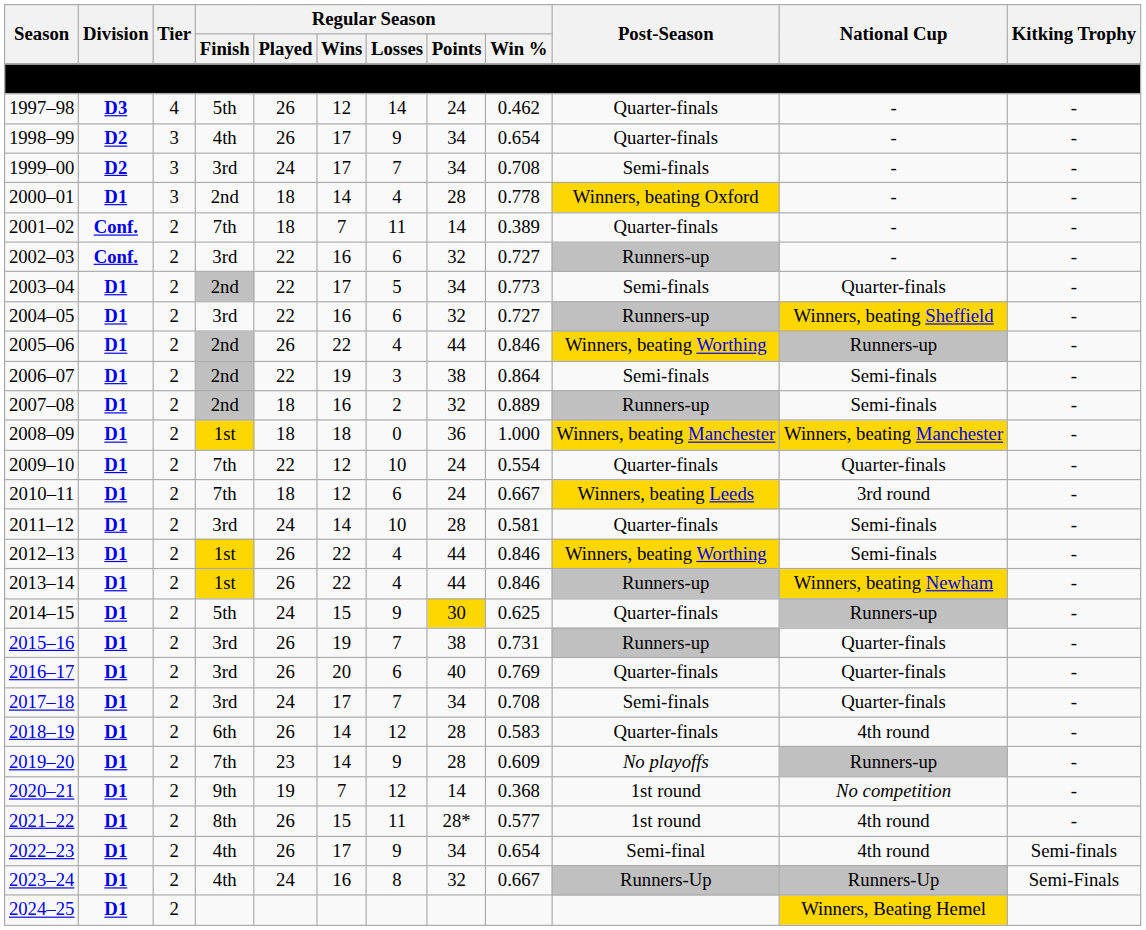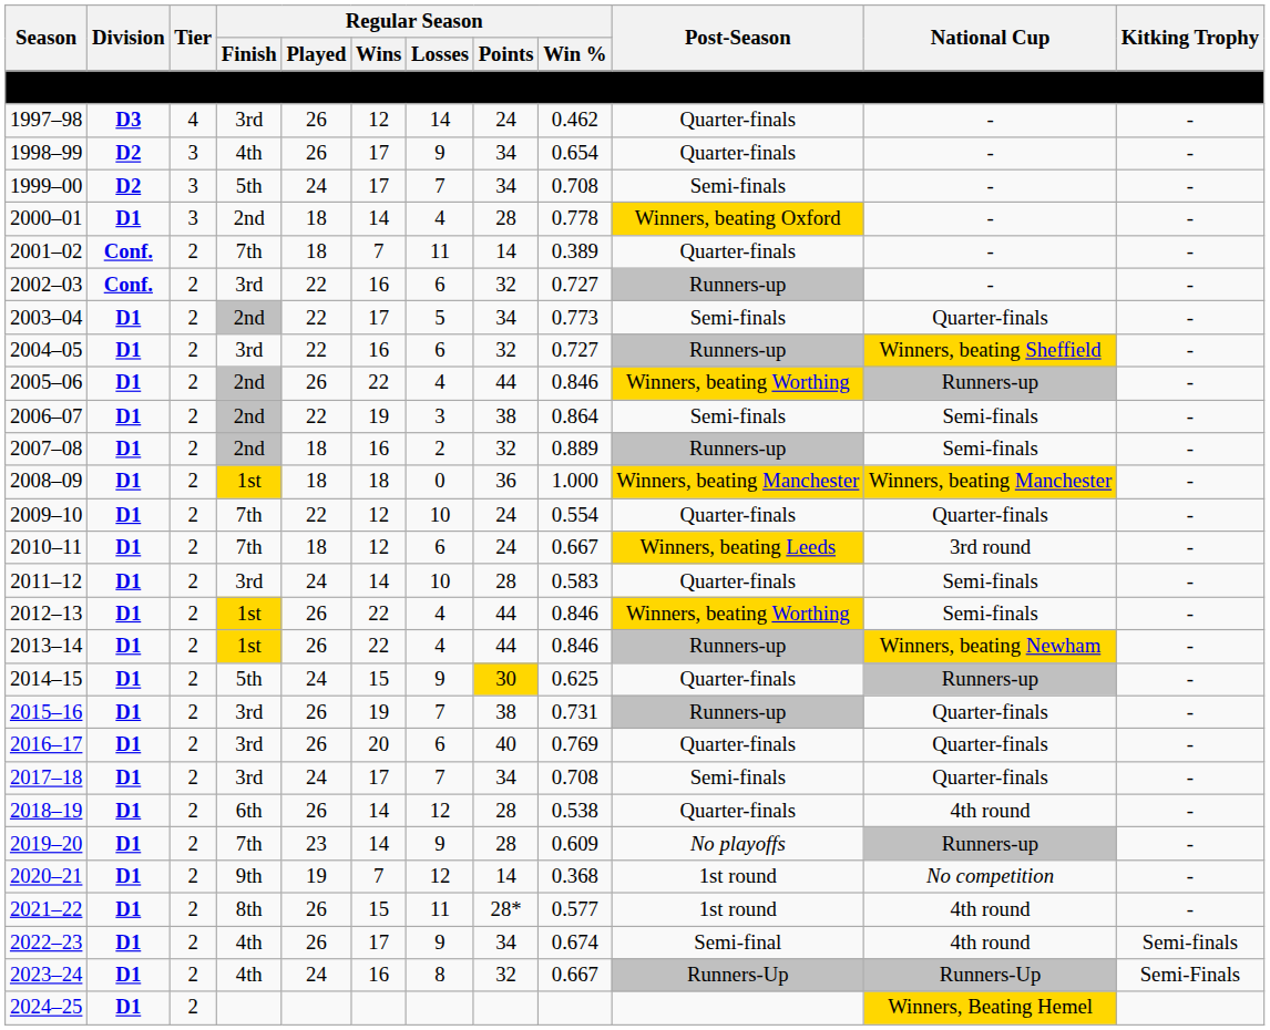 <table class="wikitable" style="font-size:100%;">
 <tr bgcolor="#efefef">
 <th rowspan="2">Season</th>
 <th rowspan="2">Division</th>
 <th rowspan="2">Tier</th>
 <th colspan="6">Regular Season</th>
 <th rowspan="2">Post-Season</th>
 <th rowspan="2">National Cup</th>
 <th rowspan="2">Kitking Trophy</th>
 </tr>
 <tr>
 <th>Finish</th>
 <th>Played</th>
 <th>Wins</th>
 <th>Losses</th>
 <th>Points</th>
 <th>Win %</th>
 </tr>
 <tr>
 <td colspan="13" align=center bgcolor="black"><span><strong>Reading Rockets</strong></span></td>
 </tr>
 <tr>
 <td style="text-align:center;">1997–98</td>
 <td style="text-align:center;"><strong><a href='#'>D3</a></strong></td>
 <td style="text-align:center;">4</td>
-<td style="text-align:center;">5th</td>
+<td style="text-align:center;">3rd</td>
 <td style="text-align:center;">26</td>
 <td style="text-align:center;">12</td>
 <td style="text-align:center;">14</td>
 <td style="text-align:center;">24</td>
 <td style="text-align:center;">0.462</td>
 <td style="text-align:center;">Quarter-finals</td>
 <td style="text-align:center;">-</td>
 <td style="text-align:center;">-</td>
 </tr>
 <tr>
 <td style="text-align:center;">1998–99</td>
 <td style="text-align:center;"><strong><a href='#'>D2</a></strong></td>
 <td style="text-align:center;">3</td>
 <td style="text-align:center;">4th</td>
 <td style="text-align:center;">26</td>
 <td style="text-align:center;">17</td>
 <td style="text-align:center;">9</td>
 <td style="text-align:center;">34</td>
 <td style="text-align:center;">0.654</td>
 <td style="text-align:center;">Quarter-finals</td>
 <td style="text-align:center;">-</td>
 <td style="text-align:center;">-</td>
 </tr>
 <tr>
 <td style="text-align:center;">1999–00</td>
 <td style="text-align:center;"><strong><a href='#'>D2</a></strong></td>
 <td style="text-align:center;">3</td>
-<td style="text-align:center;">3rd</td>
+<td style="text-align:center;">5th</td>
 <td style="text-align:center;">24</td>
 <td style="text-align:center;">17</td>
 <td style="text-align:center;">7</td>
 <td style="text-align:center;">34</td>
 <td style="text-align:center;">0.708</td>
 <td style="text-align:center;">Semi-finals</td>
 <td style="text-align:center;">-</td>
 <td style="text-align:center;">-</td>
 </tr>
 <tr>
 <td style="text-align:center;">2000–01</td>
 <td style="text-align:center;"><strong><a href='#'>D1</a></strong></td>
 <td style="text-align:center;">3</td>
 <td style="text-align:center;">2nd</td>
 <td style="text-align:center;">18</td>
 <td style="text-align:center;">14</td>
 <td style="text-align:center;">4</td>
 <td style="text-align:center;">28</td>
 <td style="text-align:center;">0.778</td>
 <td style="text-align:center;"bgcolor=gold>Winners, beating Oxford</td>
 <td style="text-align:center;">-</td>
 <td style="text-align:center;">-</td>
 </tr>
 <tr>
 <td style="text-align:center;">2001–02</td>
 <td style="text-align:center;"><strong><a href='#'>Conf.</a></strong></td>
 <td style="text-align:center;">2</td>
 <td style="text-align:center;">7th</td>
 <td style="text-align:center;">18</td>
 <td style="text-align:center;">7</td>
 <td style="text-align:center;">11</td>
 <td style="text-align:center;">14</td>
 <td style="text-align:center;">0.389</td>
 <td style="text-align:center;">Quarter-finals</td>
 <td style="text-align:center;">-</td>
 <td style="text-align:center;">-</td>
 </tr>
 <tr>
 <td style="text-align:center;">2002–03</td>
 <td style="text-align:center;"><strong><a href='#'>Conf.</a></strong></td>
 <td style="text-align:center;">2</td>
 <td style="text-align:center;">3rd</td>
 <td style="text-align:center;">22</td>
 <td style="text-align:center;">16</td>
 <td style="text-align:center;">6</td>
 <td style="text-align:center;">32</td>
 <td style="text-align:center;">0.727</td>
 <td style="text-align:center;"bgcolor=silver>Runners-up</td>
 <td style="text-align:center;">-</td>
 <td style="text-align:center;">-</td>
 </tr>
 <tr>
 <td style="text-align:center;">2003–04</td>
 <td style="text-align:center;"><strong><a href='#'>D1</a></strong></td>
 <td style="text-align:center;">2</td>
 <td style="text-align:center;"bgcolor=silver>2nd</td>
 <td style="text-align:center;">22</td>
 <td style="text-align:center;">17</td>
 <td style="text-align:center;">5</td>
 <td style="text-align:center;">34</td>
 <td style="text-align:center;">0.773</td>
 <td style="text-align:center;">Semi-finals</td>
 <td style="text-align:center;">Quarter-finals</td>
 <td style="text-align:center;">-</td>
 </tr>
 <tr>
 <td style="text-align:center;">2004–05</td>
 <td style="text-align:center;"><strong><a href='#'>D1</a></strong></td>
 <td style="text-align:center;">2</td>
 <td style="text-align:center;">3rd</td>
 <td style="text-align:center;">22</td>
 <td style="text-align:center;">16</td>
 <td style="text-align:center;">6</td>
 <td style="text-align:center;">32</td>
 <td style="text-align:center;">0.727</td>
 <td style="text-align:center;"bgcolor=silver>Runners-up</td>
 <td style="text-align:center;"bgcolor=gold>Winners, beating <a href='#'>Sheffield</a></td>
 <td style="text-align:center;">-</td>
 </tr>
 <tr>
 <td style="text-align:center;">2005–06</td>
 <td style="text-align:center;"><strong><a href='#'>D1</a></strong></td>
 <td style="text-align:center;">2</td>
 <td style="text-align:center;"bgcolor=silver>2nd</td>
 <td style="text-align:center;">26</td>
 <td style="text-align:center;">22</td>
 <td style="text-align:center;">4</td>
 <td style="text-align:center;">44</td>
 <td style="text-align:center;">0.846</td>
 <td style="text-align:center;"bgcolor=gold>Winners, beating <a href='#'>Worthing</a></td>
 <td style="text-align:center;"bgcolor=silver>Runners-up</td>
 <td style="text-align:center;">-</td>
 </tr>
 <tr>
 <td style="text-align:center;">2006–07</td>
 <td style="text-align:center;"><strong><a href='#'>D1</a></strong></td>
 <td style="text-align:center;">2</td>
 <td style="text-align:center;"bgcolor=silver>2nd</td>
 <td style="text-align:center;">22</td>
 <td style="text-align:center;">19</td>
 <td style="text-align:center;">3</td>
 <td style="text-align:center;">38</td>
 <td style="text-align:center;">0.864</td>
 <td style="text-align:center;">Semi-finals</td>
 <td style="text-align:center;">Semi-finals</td>
 <td style="text-align:center;">-</td>
 </tr>
 <tr>
 <td style="text-align:center;">2007–08</td>
 <td style="text-align:center;"><strong><a href='#'>D1</a></strong></td>
 <td style="text-align:center;">2</td>
 <td style="text-align:center;"bgcolor=silver>2nd</td>
 <td style="text-align:center;">18</td>
 <td style="text-align:center;">16</td>
 <td style="text-align:center;">2</td>
 <td style="text-align:center;">32</td>
 <td style="text-align:center;">0.889</td>
 <td style="text-align:center;"bgcolor=silver>Runners-up</td>
 <td style="text-align:center;">Semi-finals</td>
 <td style="text-align:center;">-</td>
 </tr>
 <tr>
 <td style="text-align:center;">2008–09</td>
 <td style="text-align:center;"><strong><a href='#'>D1</a></strong></td>
 <td style="text-align:center;">2</td>
 <td style="text-align:center;"bgcolor=gold>1st</td>
 <td style="text-align:center;">18</td>
 <td style="text-align:center;">18</td>
 <td style="text-align:center;">0</td>
 <td style="text-align:center;">36</td>
 <td style="text-align:center;">1.000</td>
 <td style="text-align:center;"bgcolor=gold>Winners, beating <a href='#'>Manchester</a></td>
 <td style="text-align:center;"bgcolor=gold>Winners, beating <a href='#'>Manchester</a></td>
 <td style="text-align:center;">-</td>
 </tr>
 <tr>
 <td style="text-align:center;">2009–10</td>
 <td style="text-align:center;"><strong><a href='#'>D1</a></strong></td>
 <td style="text-align:center;">2</td>
 <td style="text-align:center;">7th</td>
 <td style="text-align:center;">22</td>
 <td style="text-align:center;">12</td>
 <td style="text-align:center;">10</td>
 <td style="text-align:center;">24</td>
 <td style="text-align:center;">0.554</td>
 <td style="text-align:center;">Quarter-finals</td>
 <td style="text-align:center;">Quarter-finals</td>
 <td style="text-align:center;">-</td>
 </tr>
 <tr>
 <td style="text-align:center;">2010–11</td>
 <td style="text-align:center;"><strong><a href='#'>D1</a></strong></td>
 <td style="text-align:center;">2</td>
 <td style="text-align:center;">7th</td>
 <td style="text-align:center;">18</td>
 <td style="text-align:center;">12</td>
 <td style="text-align:center;">6</td>
 <td style="text-align:center;">24</td>
 <td style="text-align:center;">0.667</td>
 <td style="text-align:center;"bgcolor=gold>Winners, beating <a href='#'>Leeds</a></td>
 <td style="text-align:center;">3rd round</td>
 <td style="text-align:center;">-</td>
 </tr>
 <tr>
 <td style="text-align:center;">2011–12</td>
 <td style="text-align:center;"><strong><a href='#'>D1</a></strong></td>
 <td style="text-align:center;">2</td>
 <td style="text-align:center;">3rd</td>
 <td style="text-align:center;">24</td>
 <td style="text-align:center;">14</td>
 <td style="text-align:center;">10</td>
 <td style="text-align:center;">28</td>
-<td style="text-align:center;">0.581</td>
+<td style="text-align:center;">0.583</td>
 <td style="text-align:center;">Quarter-finals</td>
 <td style="text-align:center;">Semi-finals</td>
 <td style="text-align:center;">-</td>
 </tr>
 <tr>
 <td style="text-align:center;">2012–13</td>
 <td style="text-align:center;"><strong><a href='#'>D1</a></strong></td>
 <td style="text-align:center;">2</td>
 <td style="text-align:center;"bgcolor=gold>1st</td>
 <td style="text-align:center;">26</td>
 <td style="text-align:center;">22</td>
 <td style="text-align:center;">4</td>
 <td style="text-align:center;">44</td>
 <td style="text-align:center;">0.846</td>
 <td style="text-align:center;"bgcolor=gold>Winners, beating <a href='#'>Worthing</a></td>
 <td style="text-align:center;">Semi-finals</td>
 <td style="text-align:center;">-</td>
 </tr>
 <tr>
 <td style="text-align:center;">2013–14</td>
 <td style="text-align:center;"><strong><a href='#'>D1</a></strong></td>
 <td style="text-align:center;">2</td>
 <td style="text-align:center;"bgcolor=gold>1st</td>
 <td style="text-align:center;">26</td>
 <td style="text-align:center;">22</td>
 <td style="text-align:center;">4</td>
 <td style="text-align:center;">44</td>
 <td style="text-align:center;">0.846</td>
 <td style="text-align:center;"bgcolor=silver>Runners-up</td>
 <td style="text-align:center;"bgcolor=gold>Winners, beating <a href='#'>Newham</a></td>
 <td style="text-align:center;">-</td>
 </tr>
 <tr>
 <td style="text-align:center;">2014–15</td>
 <td style="text-align:center;"><strong><a href='#'>D1</a></strong></td>
 <td style="text-align:center;">2</td>
 <td style="text-align:center;">5th</td>
 <td style="text-align:center;">24</td>
 <td style="text-align:center;">15</td>
 <td style="text-align:center;">9</td>
 <td style="background: gold; text-align:center;">30</td>
 <td style="text-align:center;">0.625</td>
 <td style="text-align:center;">Quarter-finals</td>
 <td style="text-align:center;"bgcolor=silver>Runners-up</td>
 <td style="text-align:center;">-</td>
 </tr>
 <tr>
 <td style="text-align:center;"><a href='#'>2015–16</a></td>
 <td style="text-align:center;"><strong><a href='#'>D1</a></strong></td>
 <td style="text-align:center;">2</td>
 <td style="text-align:center;">3rd</td>
 <td style="text-align:center;">26</td>
 <td style="text-align:center;">19</td>
 <td style="text-align:center;">7</td>
 <td style="text-align:center;">38</td>
 <td style="text-align:center;">0.731</td>
 <td style="text-align:center;"bgcolor=silver>Runners-up</td>
 <td style="text-align:center;">Quarter-finals</td>
 <td style="text-align:center;">-</td>
 </tr>
 <tr>
 <td style="text-align:center;"><a href='#'>2016–17</a></td>
 <td style="text-align:center;"><strong><a href='#'>D1</a></strong></td>
 <td style="text-align:center;">2</td>
 <td style="text-align:center;">3rd</td>
 <td style="text-align:center;">26</td>
 <td style="text-align:center;">20</td>
 <td style="text-align:center;">6</td>
 <td style="text-align:center;">40</td>
 <td style="text-align:center;">0.769</td>
 <td style="text-align:center;">Quarter-finals</td>
 <td style="text-align:center;">Quarter-finals</td>
 <td style="text-align:center;">-</td>
 </tr>
 <tr>
 <td style="text-align:center;"><a href='#'>2017–18</a></td>
 <td style="text-align:center;"><strong><a href='#'>D1</a></strong></td>
 <td style="text-align:center;">2</td>
 <td style="text-align:center;">3rd</td>
 <td style="text-align:center;">24</td>
 <td style="text-align:center;">17</td>
 <td style="text-align:center;">7</td>
 <td style="text-align:center;">34</td>
 <td style="text-align:center;">0.708</td>
 <td style="text-align:center;">Semi-finals</td>
 <td style="text-align:center;">Quarter-finals</td>
 <td style="text-align:center;">-</td>
 </tr>
 <tr>
 <td style="text-align:center;"><a href='#'>2018–19</a></td>
 <td style="text-align:center;"><strong><a href='#'>D1</a></strong></td>
 <td style="text-align:center;">2</td>
 <td style="text-align:center;">6th</td>
 <td style="text-align:center;">26</td>
 <td style="text-align:center;">14</td>
 <td style="text-align:center;">12</td>
 <td style="text-align:center;">28</td>
-<td style="text-align:center;">0.583</td>
+<td style="text-align:center;">0.538</td>
 <td style="text-align:center;">Quarter-finals</td>
 <td style="text-align:center;">4th round</td>
 <td style="text-align:center;">-</td>
 </tr>
 <tr>
 <td style="text-align:center;"><a href='#'>2019–20</a></td>
 <td style="text-align:center;"><strong><a href='#'>D1</a></strong></td>
 <td style="text-align:center;">2</td>
 <td style="text-align:center;">7th</td>
 <td style="text-align:center;">23</td>
 <td style="text-align:center;">14</td>
 <td style="text-align:center;">9</td>
 <td style="text-align:center;">28</td>
 <td style="text-align:center;">0.609</td>
 <td style="text-align:center;"><em>No playoffs</em></td>
 <td style="text-align:center;"bgcolor=silver>Runners-up</td>
 <td style="text-align:center;">-</td>
 </tr>
 <tr>
 <td style="text-align:center;"><a href='#'>2020–21</a></td>
 <td style="text-align:center;"><strong><a href='#'>D1</a></strong></td>
 <td style="text-align:center;">2</td>
 <td style="text-align:center;">9th</td>
 <td style="text-align:center;">19</td>
 <td style="text-align:center;">7</td>
 <td style="text-align:center;">12</td>
 <td style="text-align:center;">14</td>
 <td style="text-align:center;">0.368</td>
 <td style="text-align:center;">1st round</td>
 <td style="text-align:center;"><em>No competition</em></td>
 <td style="text-align:center;">-</td>
 </tr>
 <tr>
 <td style="text-align:center;"><a href='#'>2021–22</a></td>
 <td style="text-align:center;"><strong><a href='#'>D1</a></strong></td>
 <td style="text-align:center;">2</td>
 <td style="text-align:center;">8th</td>
 <td style="text-align:center;">26</td>
 <td style="text-align:center;">15</td>
 <td style="text-align:center;">11</td>
 <td style="text-align:center;">28*</td>
 <td style="text-align:center;">0.577</td>
 <td style="text-align:center;">1st round</td>
 <td style="text-align:center;">4th round</td>
 <td style="text-align:center;">-</td>
 </tr>
 <tr>
 <td style="text-align:center;"><a href='#'>2022–23</a></td>
 <td style="text-align:center;"><strong><a href='#'>D1</a></strong></td>
 <td style="text-align:center;">2</td>
 <td style="text-align:center;">4th</td>
 <td style="text-align:center;">26</td>
 <td style="text-align:center;">17</td>
 <td style="text-align:center;">9</td>
 <td style="text-align:center;">34</td>
-<td style="text-align:center;">0.654</td>
+<td style="text-align:center;">0.674</td>
 <td style="text-align:center;">Semi-final</td>
 <td style="text-align:center;">4th round</td>
 <td style="text-align:center;">Semi-finals</td>
 </tr>
 <tr>
 <td style="text-align:center;"><a href='#'>2023–24</a></td>
 <td style="text-align:center;"><strong><a href='#'>D1</a></strong></td>
 <td style="text-align:center;">2</td>
 <td style="text-align:center;">4th</td>
 <td style="text-align:center;">24</td>
 <td style="text-align:center;">16</td>
 <td style="text-align:center;">8</td>
 <td style="text-align:center;">32</td>
 <td style="text-align:center;">0.667</td>
 <td style="text-align:center;"bgcolor=silver>Runners-Up</td>
 <td style="text-align:center;"bgcolor=silver>Runners-Up</td>
 <td style="text-align:center;">Semi-Finals</td>
 </tr>
 <tr>
 <td style="text-align:center;"><a href='#'>2024–25</a></td>
 <td style="text-align:center;"><strong><a href='#'>D1</a></strong></td>
 <td style="text-align:center;">2</td>
 <td style="text-align:center;"></td>
 <td style="text-align:center;"></td>
 <td style="text-align:center;"></td>
 <td style="text-align:center;"></td>
 <td style="text-align:center;"></td>
 <td style="text-align:center;"></td>
 <td style="text-align:center;"bgcolor=></td>
 <td style="text-align:center;"bgcolor=Gold>Winners, Beating Hemel</td>
 <td style="text-align:center;"></td>
 </tr>
 </table>
